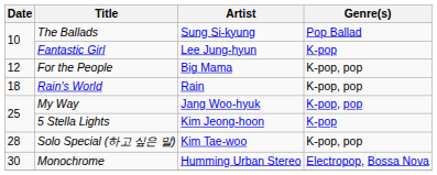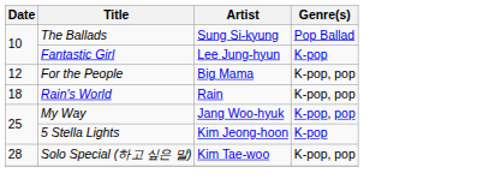 <table class="wikitable" style="text-align: left;">
 <tr>
 <th>Date</th>
 <th>Title</th>
 <th>Artist</th>
 <th>Genre(s)</th>
 </tr>
 <tr>
 <td rowspan="2">10</td>
 <td><em>The Ballads</em></td>
 <td><a href='#'>Sung Si-kyung</a></td>
 <td><a href='#'>Pop Ballad</a></td>
 </tr>
 <tr>
 <td><em><a href='#'>Fantastic Girl</a></em></td>
 <td><a href='#'>Lee Jung-hyun</a></td>
 <td><a href='#'>K-pop</a></td>
 </tr>
 <tr>
 <td rowspan="1">12</td>
 <td><em>For the People</em></td>
 <td><a href='#'>Big Mama</a></td>
 <td>K-pop, pop</td>
 </tr>
 <tr>
 <td rowspan="1">18</td>
 <td><em><a href='#'>Rain's World</a></em></td>
 <td><a href='#'>Rain</a></td>
 <td>K-pop, pop</td>
 </tr>
 <tr>
 <td rowspan="2">25</td>
 <td><em>My Way</em></td>
 <td><a href='#'>Jang Woo-hyuk</a></td>
 <td><a href='#'>K-pop</a>, <a href='#'>pop</a></td>
 </tr>
 <tr>
 <td><em>5 Stella Lights</em></td>
 <td><a href='#'>Kim Jeong-hoon</a></td>
 <td><a href='#'>K-pop</a></td>
 </tr>
 <tr>
 <td>28</td>
 <td><em>Solo Special (하고 싶은 말)</em></td>
 <td><a href='#'>Kim Tae-woo</a></td>
 <td>K-pop, pop</td>
 </tr>
 <tr>
-<td>30</td>
-<td><em>Monochrome</em></td>
-<td><a href='#'>Humming Urban Stereo</a></td>
-<td><a href='#'>Electropop</a>, <a href='#'>Bossa Nova</a></td>
-</tr>
-<tr>
 </tr>
 </table>
